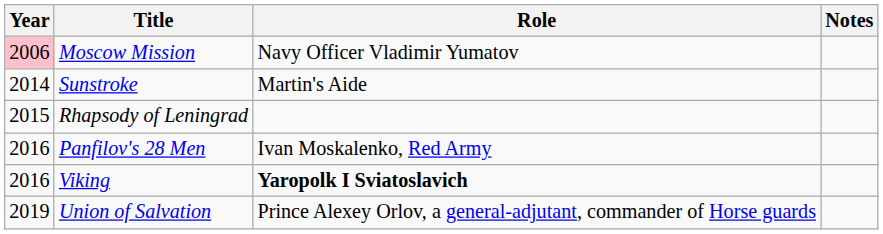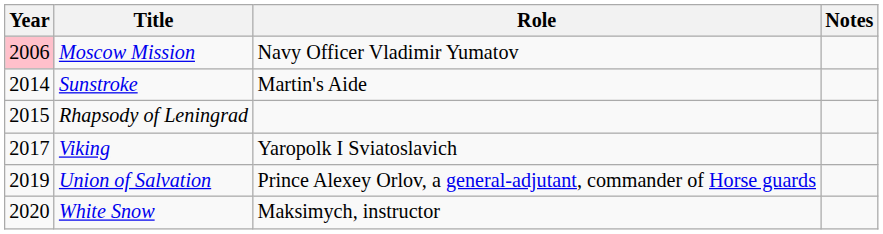 <table class="wikitable sortable">
 <tr>
 <th>Year</th>
 <th>Title</th>
 <th>Role</th>
 <th>Notes</th>
 </tr>
 <tr>
 <td style="background: pink;">2006</td>
 <td><em> <a href='#'>Moscow Mission</a> </em></td>
 <td>Navy Officer Vladimir Yumatov</td>
 <td></td>
 </tr>
 <tr>
 <td>2014</td>
 <td><em> <a href='#'>Sunstroke</a> </em></td>
 <td>Martin's Aide</td>
 <td></td>
 </tr>
 <tr>
 <td>2015</td>
 <td><em>Rhapsody of Leningrad</em></td>
 <td></td>
 <td></td>
 </tr>
 <tr>
-<td>2016</td>
-<td><em><a href='#'>Panfilov's 28 Men</a></em></td>
-<td>Ivan Moskalenko, <a href='#'>Red Army</a></td>
-<td></td>
-</tr>
-<tr>
-<td>2016</td>
+<td>2017</td>
 <td><em><a href='#'>Viking</a></em></td>
-<td><strong>Yaropolk I Sviatoslavich</strong></td>
+<td>Yaropolk I Sviatoslavich</td>
 <td></td>
 </tr>
 <tr>
 <td>2019</td>
 <td><em><a href='#'>Union of Salvation</a></em></td>
 <td>Prince Alexey Orlov, a <a href='#'>general-adjutant</a>, commander of <a href='#'>Horse guards</a></td>
 <td></td>
 </tr>
+<tr>
+<td>2020</td>
+<td><em><a href='#'>White Snow</a></em></td>
+<td>Maksimych, instructor</td>
+<td></td>
+</tr>
 </table>
